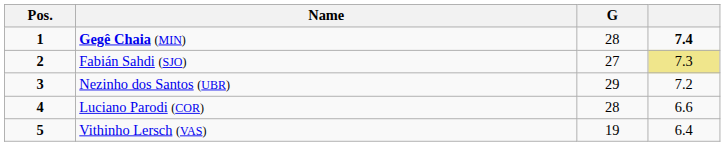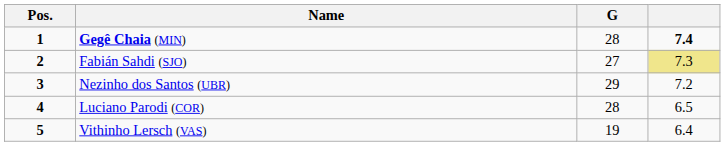 <table class="wikitable" style="width:90%;">
 <tr>
 <th style="width:10%;">Pos.</th>
 <th style="width:70%;">Name</th>
 <th style="width:10%;">G</th>
 <th style="width:10%;"></th>
 </tr>
 <tr align=center>
 <td><strong>1</strong></td>
 <td align=left> <strong><a href='#'>Gegê Chaia</a></strong> <small>(<a href='#'>MIN</a>)</small></td>
 <td>28</td>
 <td><strong>7.4</strong></td>
 </tr>
 <tr align=center>
 <td><strong>2</strong></td>
 <td align=left> <a href='#'>Fabián Sahdi</a> <small>(<a href='#'>SJO</a>)</small></td>
 <td>27</td>
 <td style="background: khaki;">7.3</td>
 </tr>
 <tr align=center>
 <td><strong>3</strong></td>
 <td align=left> <a href='#'>Nezinho dos Santos</a> <small>(<a href='#'>UBR</a>)</small></td>
 <td>29</td>
 <td>7.2</td>
 </tr>
 <tr align=center>
 <td><strong>4</strong></td>
 <td align=left> <a href='#'>Luciano Parodi</a> <small>(<a href='#'>COR</a>)</small></td>
 <td>28</td>
-<td>6.6</td>
+<td>6.5</td>
 </tr>
 <tr align=center>
 <td><strong>5</strong></td>
 <td align=left> <a href='#'>Vithinho Lersch</a> <small>(<a href='#'>VAS</a>)</small></td>
 <td>19</td>
 <td>6.4</td>
 </tr>
 </table>
